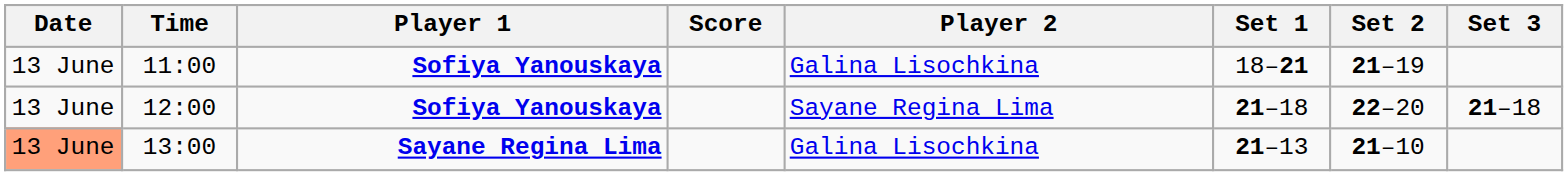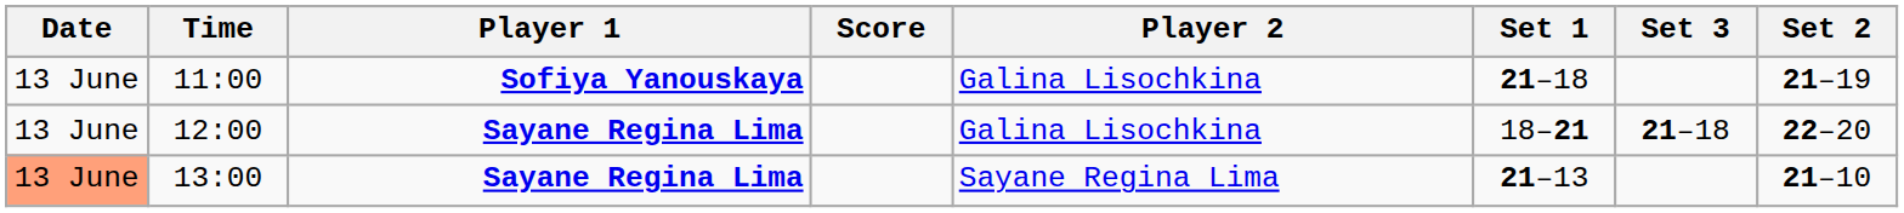 <table class="wikitable" style="font-size:90%; text-align:center">
 <tr>
 <th width="50">Date</th>
 <th width="50">Time</th>
 <th width="200">Player 1</th>
 <th width="50">Score</th>
 <th width="200">Player 2</th>
 <th width="50">Set 1</th>
+<th width="50">Set 3</th>
 <th width="50">Set 2</th>
-<th width="50">Set 3</th>
 </tr>
 <tr>
 <td>13 June</td>
 <td>11:00</td>
 <td align="right"><strong><a href='#'>Sofiya Yanouskaya</a> </strong></td>
 <td></td>
 <td align="left"> <a href='#'>Galina Lisochkina</a></td>
-<td>18–<strong>21</strong></td>
+<td><strong>21</strong>–18</td>
+<td></td>
 <td><strong>21</strong>–19</td>
-<td></td>
 </tr>
 <tr>
 <td>13 June</td>
 <td>12:00</td>
-<td align="right"><strong><a href='#'>Sofiya Yanouskaya</a> </strong></td>
+<td align="right"><strong><a href='#'>Sayane Regina Lima</a> </strong></td>
 <td></td>
-<td align="left"> <a href='#'>Sayane Regina Lima</a></td>
+<td align="left"> <a href='#'>Galina Lisochkina</a></td>
+<td>18–<strong>21</strong></td>
 <td><strong>21</strong>–18</td>
 <td><strong>22</strong>–20</td>
-<td><strong>21</strong>–18</td>
 </tr>
 <tr>
 <td style="background: lightsalmon;">13 June</td>
 <td>13:00</td>
 <td align="right"><strong><a href='#'>Sayane Regina Lima</a> </strong></td>
 <td></td>
-<td align="left"> <a href='#'>Galina Lisochkina</a></td>
+<td align="left"> <a href='#'>Sayane Regina Lima</a></td>
 <td><strong>21</strong>–13</td>
+<td></td>
 <td><strong>21</strong>–10</td>
-<td></td>
 </tr>
 </table>
